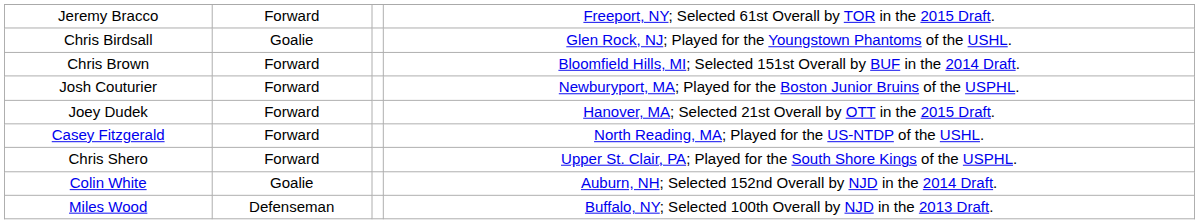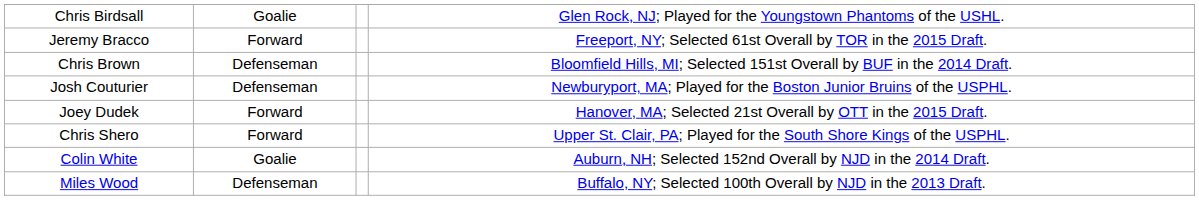 <table class="wikitable" width="80%">
 <tr align="center">
+</tr>
+<tr align="center" style="background:white;color:black;" bgcolor=>
+<td>Chris Birdsall</td>
+<td>Goalie</td>
+<td></td>
+<td><a href='#'>Glen Rock, NJ</a>; Played for the <a href='#'>Youngstown Phantoms</a> of the <a href='#'>USHL</a>.</td>
 </tr>
 <tr align="center" style="background:white;color:black;" bgcolor=>
 <td>Jeremy Bracco</td>
 <td>Forward</td>
 <td></td>
 <td><a href='#'>Freeport, NY</a>; Selected 61st Overall by <a href='#'>TOR</a> in the <a href='#'>2015 Draft</a>.</td>
 </tr>
 <tr align="center" style="background:white;color:black;" bgcolor=>
-<td>Chris Birdsall</td>
-<td>Goalie</td>
-<td></td>
-<td><a href='#'>Glen Rock, NJ</a>; Played for the <a href='#'>Youngstown Phantoms</a> of the <a href='#'>USHL</a>.</td>
-</tr>
-<tr align="center" style="background:white;color:black;" bgcolor=>
 <td>Chris Brown</td>
-<td>Forward</td>
+<td>Defenseman</td>
 <td></td>
 <td><a href='#'>Bloomfield Hills, MI</a>; Selected 151st Overall by <a href='#'>BUF</a> in the <a href='#'>2014 Draft</a>.</td>
 </tr>
 <tr align="center" style="background:white;color:black;" bgcolor=>
 <td>Josh Couturier</td>
-<td>Forward</td>
+<td>Defenseman</td>
 <td></td>
 <td><a href='#'>Newburyport, MA</a>; Played for the <a href='#'>Boston Junior Bruins</a> of the <a href='#'>USPHL</a>.</td>
 </tr>
 <tr align="center" style="background:white;color:black;" bgcolor=>
 <td>Joey Dudek</td>
 <td>Forward</td>
 <td></td>
 <td><a href='#'>Hanover, MA</a>; Selected 21st Overall by <a href='#'>OTT</a> in the <a href='#'>2015 Draft</a>.</td>
-</tr>
-<tr align="center" style="background:white;color:black;" bgcolor=>
-<td><a href='#'>Casey Fitzgerald</a></td>
-<td>Forward</td>
-<td></td>
-<td><a href='#'>North Reading, MA</a>; Played for the <a href='#'>US-NTDP</a> of the <a href='#'>USHL</a>.</td>
 </tr>
 <tr align="center" style="background:white;color:black;" bgcolor=>
 <td>Chris Shero</td>
 <td>Forward</td>
 <td></td>
 <td><a href='#'>Upper St. Clair, PA</a>; Played for the <a href='#'>South Shore Kings</a> of the <a href='#'>USPHL</a>.</td>
 </tr>
 <tr align="center" style="background:white;color:black;" bgcolor=>
 <td><a href='#'>Colin White</a></td>
 <td>Goalie</td>
 <td></td>
 <td><a href='#'>Auburn, NH</a>; Selected 152nd Overall by <a href='#'>NJD</a> in the <a href='#'>2014 Draft</a>.</td>
 </tr>
 <tr align="center" style="background:white;color:black;" bgcolor=>
 <td><a href='#'>Miles Wood</a></td>
 <td>Defenseman</td>
 <td></td>
 <td><a href='#'>Buffalo, NY</a>; Selected 100th Overall by <a href='#'>NJD</a> in the <a href='#'>2013 Draft</a>.</td>
 </tr>
 </table>
